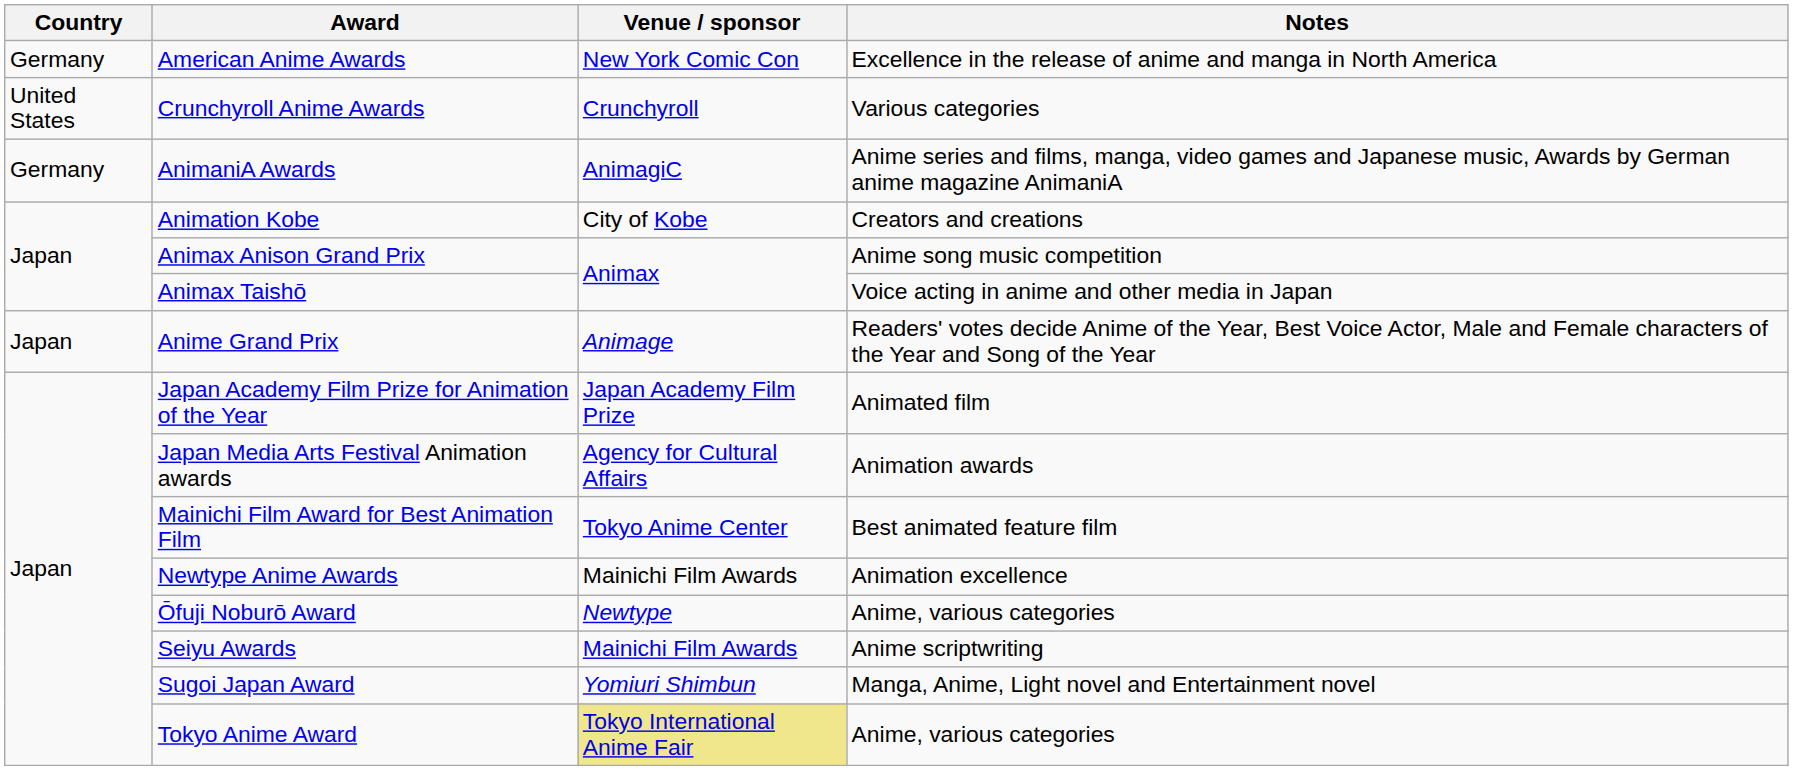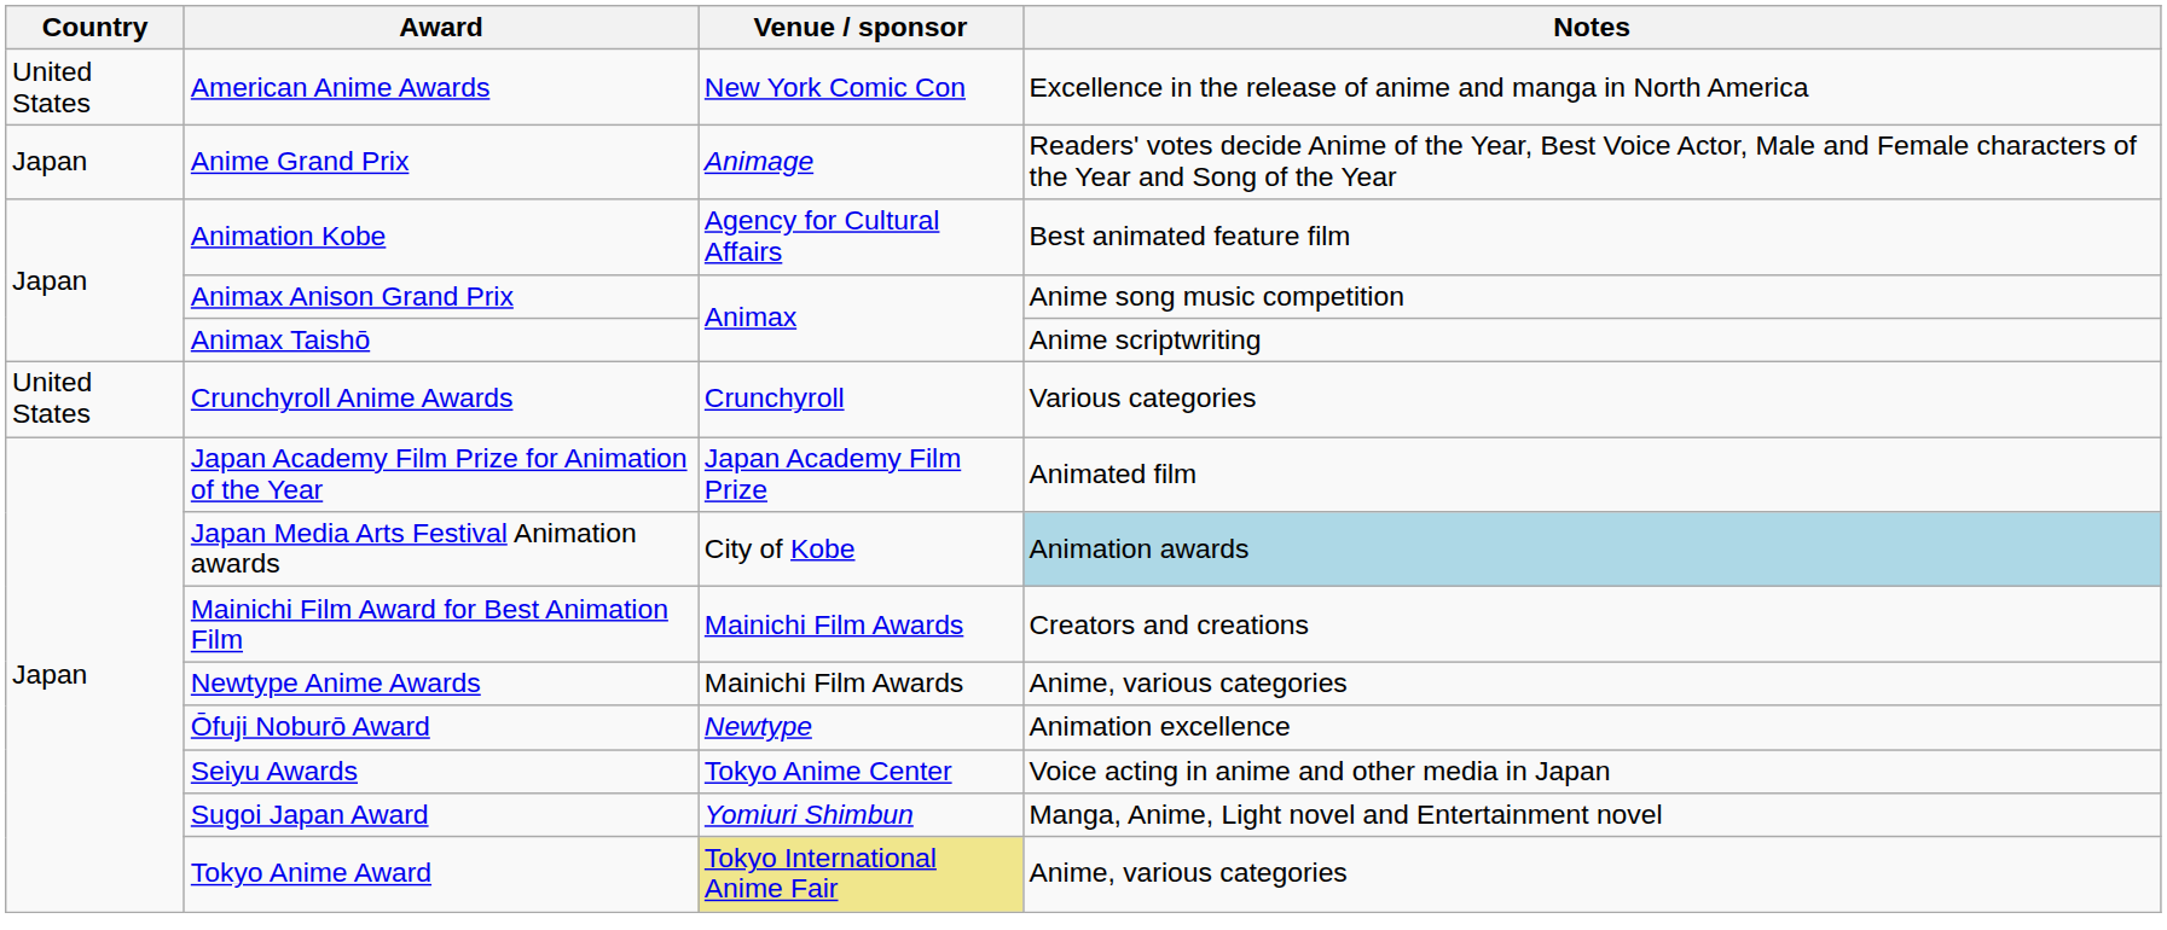 <table class="wikitable sortable">
 <tr>
 <th style="width:6em;">Country</th>
 <th>Award</th>
 <th>Venue / sponsor</th>
 <th>Notes</th>
 </tr>
 <tr>
-<td>Germany</td>
+<td>United States</td>
 <td><a href='#'>American Anime Awards</a></td>
 <td><a href='#'>New York Comic Con</a></td>
 <td>Excellence in the release of anime and manga in North America</td>
 </tr>
 <tr>
-<td>United States</td>
-<td><a href='#'>Crunchyroll Anime Awards</a></td>
-<td><a href='#'>Crunchyroll</a></td>
-<td>Various categories</td>
-</tr>
-<tr>
-<td>Germany</td>
-<td><a href='#'>AnimaniA Awards</a></td>
-<td><a href='#'>AnimagiC</a></td>
-<td>Anime series and films, manga, video games and Japanese music, Awards by German anime magazine AnimaniA</td>
+<td>Japan</td>
+<td><a href='#'>Anime Grand Prix</a></td>
+<td><em><a href='#'>Animage</a></em></td>
+<td>Readers' votes decide Anime of the Year, Best Voice Actor, Male and Female characters of the Year and Song of the Year</td>
 </tr>
 <tr>
 <td rowspan="3">Japan</td>
 <td><a href='#'>Animation Kobe</a></td>
-<td>City of <a href='#'>Kobe</a></td>
-<td>Creators and creations</td>
+<td><a href='#'>Agency for Cultural Affairs</a></td>
+<td>Best animated feature film</td>
 </tr>
 <tr>
 <td><a href='#'>Animax Anison Grand Prix</a></td>
 <td rowspan="2"><a href='#'>Animax</a></td>
 <td>Anime song music competition</td>
 </tr>
 <tr>
 <td><a href='#'>Animax Taishō</a></td>
-<td>Voice acting in anime and other media in Japan</td>
+<td>Anime scriptwriting</td>
 </tr>
 <tr>
-<td>Japan</td>
-<td><a href='#'>Anime Grand Prix</a></td>
-<td><em><a href='#'>Animage</a></em></td>
-<td>Readers' votes decide Anime of the Year, Best Voice Actor, Male and Female characters of the Year and Song of the Year</td>
+<td>United States</td>
+<td><a href='#'>Crunchyroll Anime Awards</a></td>
+<td><a href='#'>Crunchyroll</a></td>
+<td>Various categories</td>
 </tr>
 <tr>
 <td rowspan="8">Japan</td>
 <td><a href='#'>Japan Academy Film Prize for Animation of the Year</a></td>
 <td><a href='#'>Japan Academy Film Prize</a></td>
 <td>Animated film</td>
 </tr>
 <tr>
 <td><a href='#'>Japan Media Arts Festival</a> Animation awards</td>
-<td><a href='#'>Agency for Cultural Affairs</a></td>
-<td>Animation awards</td>
+<td>City of <a href='#'>Kobe</a></td>
+<td style="background: lightblue;">Animation awards</td>
 </tr>
 <tr>
 <td><a href='#'>Mainichi Film Award for Best Animation Film</a></td>
-<td><a href='#'>Tokyo Anime Center</a></td>
-<td>Best animated feature film</td>
+<td><a href='#'>Mainichi Film Awards</a></td>
+<td>Creators and creations</td>
 </tr>
 <tr>
 <td><a href='#'>Newtype Anime Awards</a></td>
 <td>Mainichi Film Awards</td>
-<td>Animation excellence</td>
+<td>Anime, various categories</td>
 </tr>
 <tr>
 <td><a href='#'>Ōfuji Noburō Award</a></td>
 <td><em><a href='#'>Newtype</a></em></td>
-<td>Anime, various categories</td>
+<td>Animation excellence</td>
 </tr>
 <tr>
 <td><a href='#'>Seiyu Awards</a></td>
-<td><a href='#'>Mainichi Film Awards</a></td>
-<td>Anime scriptwriting</td>
+<td><a href='#'>Tokyo Anime Center</a></td>
+<td>Voice acting in anime and other media in Japan</td>
 </tr>
 <tr>
 <td><a href='#'>Sugoi Japan Award</a></td>
 <td><em><a href='#'>Yomiuri Shimbun</a></em></td>
 <td>Manga, Anime, Light novel and Entertainment novel</td>
 </tr>
 <tr>
 <td><a href='#'>Tokyo Anime Award</a></td>
 <td style="background: khaki;"><a href='#'>Tokyo International Anime Fair</a></td>
 <td>Anime, various categories</td>
 </tr>
 </table>
